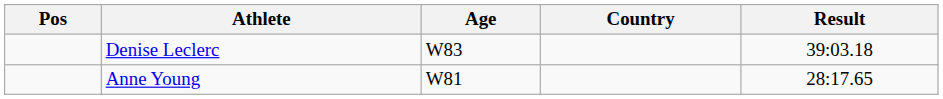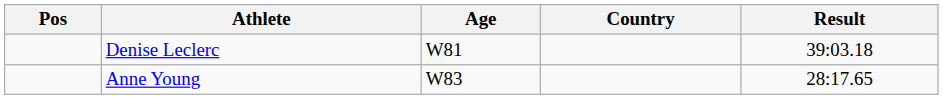 <table class="wikitable"  style="text-align:center; width:50%;">
 <tr>
 <th>Pos</th>
 <th>Athlete</th>
 <th>Age</th>
 <th>Country</th>
 <th>Result</th>
 </tr>
 <tr>
 <td align=center></td>
 <td align=left><a href='#'>Denise Leclerc</a></td>
-<td align=left>W83</td>
+<td align=left>W81</td>
 <td align=left></td>
 <td>39:03.18</td>
 </tr>
 <tr>
 <td align=center></td>
 <td align=left><a href='#'>Anne Young</a></td>
-<td align=left>W81</td>
+<td align=left>W83</td>
 <td align=left></td>
 <td>28:17.65</td>
 </tr>
 </table>
